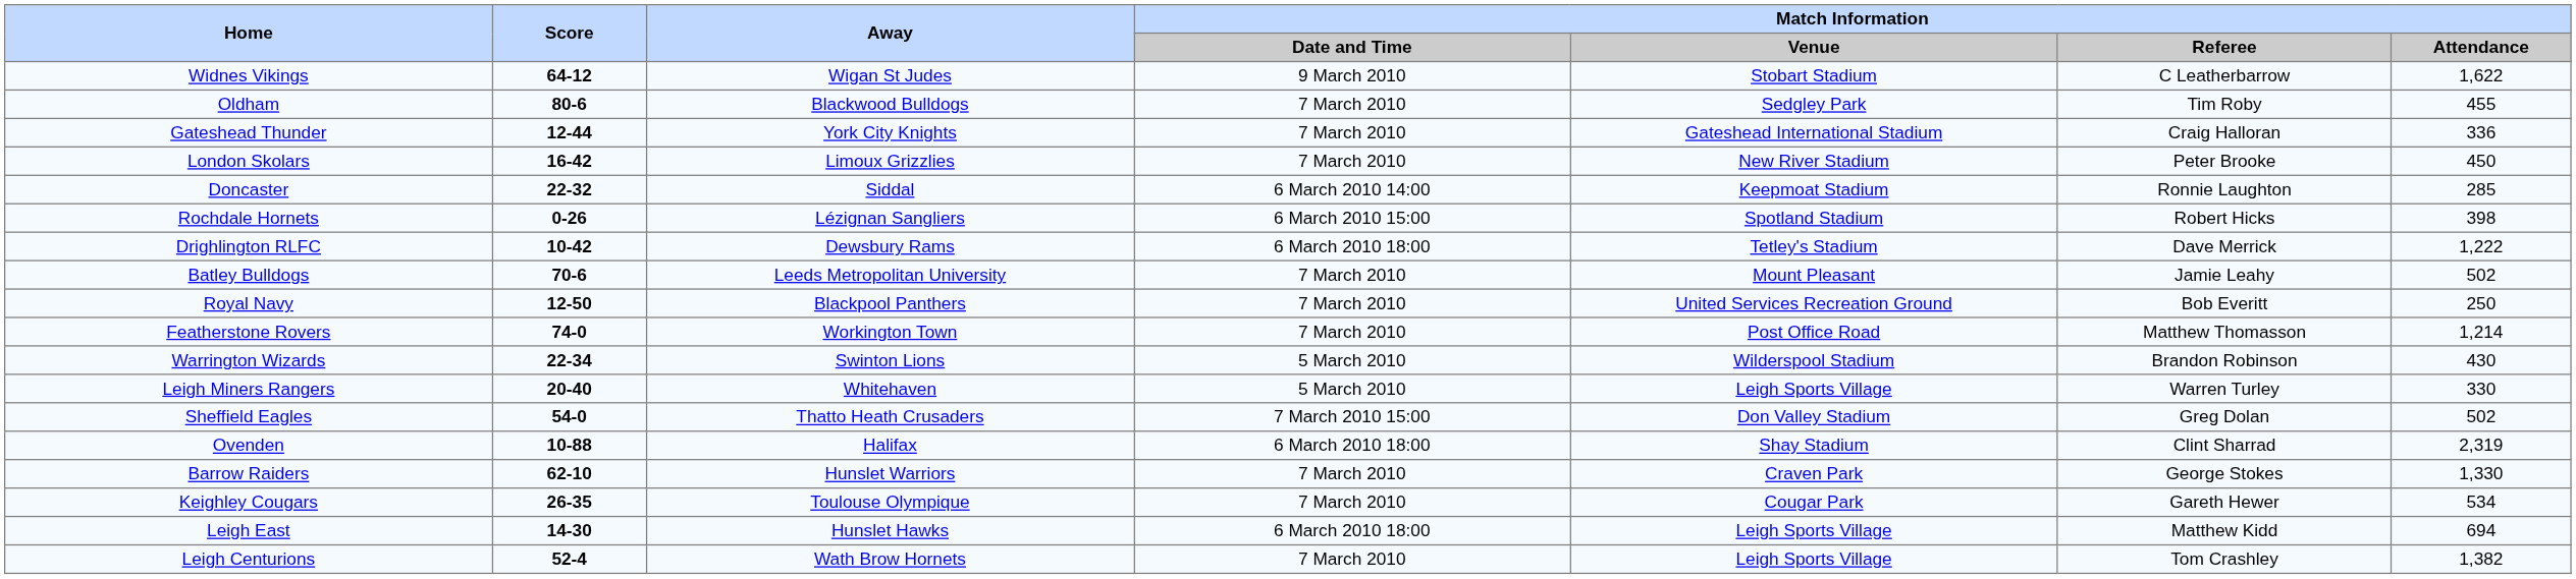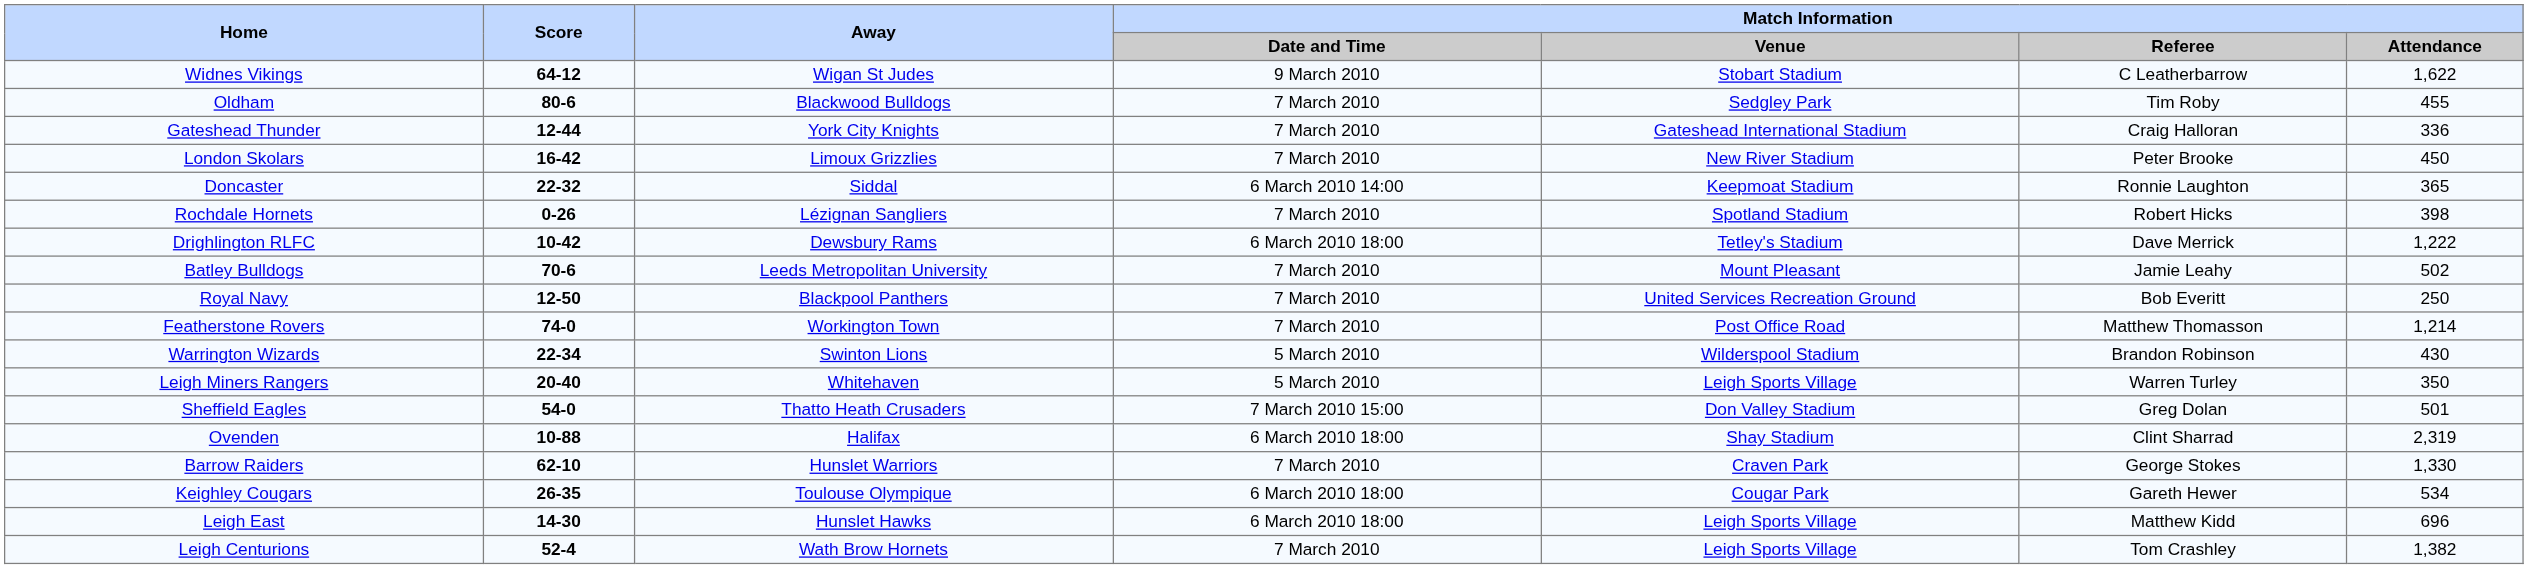 <table border=1 style="border-collapse:collapse; font-size:85%; text-align:center;" cellpadding=3 cellspacing=0 width=100%>
 <tr bgcolor=#C1D8FF>
 <th rowspan=2 width=19%>Home</th>
 <th rowspan=2 width=6%>Score</th>
 <th rowspan=2 width=19%>Away</th>
 <th colspan=6>Match Information</th>
 </tr>
 <tr bgcolor=#CCCCCC>
 <th width=17%>Date and Time</th>
 <th width=19%>Venue</th>
 <th width=13%>Referee</th>
 <th width=7%>Attendance</th>
 </tr>
 <tr bgcolor=#F5FAFF>
 <td><a href='#'>Widnes Vikings</a></td>
 <td><strong>64-12</strong></td>
 <td><a href='#'>Wigan St Judes</a></td>
 <td>9 March 2010</td>
 <td><a href='#'>Stobart Stadium</a></td>
 <td>C Leatherbarrow</td>
 <td>1,622</td>
 </tr>
 <tr bgcolor=#F5FAFF>
 <td><a href='#'>Oldham</a></td>
 <td><strong>80-6</strong></td>
 <td><a href='#'>Blackwood Bulldogs</a></td>
 <td>7 March 2010</td>
 <td><a href='#'>Sedgley Park</a></td>
 <td>Tim Roby</td>
 <td>455</td>
 </tr>
 <tr bgcolor=#F5FAFF>
 <td><a href='#'>Gateshead Thunder</a></td>
 <td><strong>12-44</strong></td>
 <td><a href='#'>York City Knights</a></td>
 <td>7 March 2010</td>
 <td><a href='#'>Gateshead International Stadium</a></td>
 <td>Craig Halloran</td>
 <td>336</td>
 </tr>
 <tr bgcolor=#F5FAFF>
 <td><a href='#'>London Skolars</a></td>
 <td><strong>16-42</strong></td>
 <td><a href='#'>Limoux Grizzlies</a></td>
 <td>7 March 2010</td>
 <td><a href='#'>New River Stadium</a></td>
 <td>Peter Brooke</td>
 <td>450</td>
 </tr>
 <tr bgcolor=#F5FAFF>
 <td><a href='#'>Doncaster</a></td>
 <td><strong>22-32</strong></td>
 <td><a href='#'>Siddal</a></td>
 <td>6 March 2010 14:00</td>
 <td><a href='#'>Keepmoat Stadium</a></td>
 <td>Ronnie Laughton</td>
-<td>285</td>
+<td>365</td>
 </tr>
 <tr bgcolor=#F5FAFF>
 <td><a href='#'>Rochdale Hornets</a></td>
 <td><strong>0-26</strong></td>
 <td><a href='#'>Lézignan Sangliers</a></td>
-<td>6 March 2010 15:00</td>
+<td>7 March 2010</td>
 <td><a href='#'>Spotland Stadium</a></td>
 <td>Robert Hicks</td>
 <td>398</td>
 </tr>
 <tr bgcolor=#F5FAFF>
 <td><a href='#'>Drighlington RLFC</a></td>
 <td><strong>10-42</strong></td>
 <td><a href='#'>Dewsbury Rams</a></td>
 <td>6 March 2010 18:00</td>
 <td><a href='#'>Tetley's Stadium</a></td>
 <td>Dave Merrick</td>
 <td>1,222</td>
 </tr>
 <tr bgcolor=#F5FAFF>
 <td><a href='#'>Batley Bulldogs</a></td>
 <td><strong>70-6</strong></td>
 <td><a href='#'>Leeds Metropolitan University</a></td>
 <td>7 March 2010</td>
 <td><a href='#'>Mount Pleasant</a></td>
 <td>Jamie Leahy</td>
 <td>502</td>
 </tr>
 <tr bgcolor=#F5FAFF>
 <td><a href='#'>Royal Navy</a></td>
 <td><strong>12-50</strong></td>
 <td><a href='#'>Blackpool Panthers</a></td>
 <td>7 March 2010</td>
 <td><a href='#'>United Services Recreation Ground</a></td>
 <td>Bob Everitt</td>
 <td>250</td>
 </tr>
 <tr bgcolor=#F5FAFF>
 <td><a href='#'>Featherstone Rovers</a></td>
 <td><strong>74-0</strong></td>
 <td><a href='#'>Workington Town</a></td>
 <td>7 March 2010</td>
 <td><a href='#'>Post Office Road</a></td>
 <td>Matthew Thomasson</td>
 <td>1,214</td>
 </tr>
 <tr bgcolor=#F5FAFF>
 <td><a href='#'>Warrington Wizards</a></td>
 <td><strong>22-34</strong></td>
 <td><a href='#'>Swinton Lions</a></td>
 <td>5 March 2010</td>
 <td><a href='#'>Wilderspool Stadium</a></td>
 <td>Brandon Robinson</td>
 <td>430</td>
 </tr>
 <tr bgcolor=#F5FAFF>
 <td><a href='#'>Leigh Miners Rangers</a></td>
 <td><strong>20-40</strong></td>
 <td><a href='#'>Whitehaven</a></td>
 <td>5 March 2010</td>
 <td><a href='#'>Leigh Sports Village</a></td>
 <td>Warren Turley</td>
-<td>330</td>
+<td>350</td>
 </tr>
 <tr bgcolor=#F5FAFF>
 <td><a href='#'>Sheffield Eagles</a></td>
 <td><strong>54-0</strong></td>
 <td><a href='#'>Thatto Heath Crusaders</a></td>
 <td>7 March 2010 15:00</td>
 <td><a href='#'>Don Valley Stadium</a></td>
 <td>Greg Dolan</td>
-<td>502</td>
+<td>501</td>
 </tr>
 <tr bgcolor=#F5FAFF>
 <td><a href='#'>Ovenden</a></td>
 <td><strong>10-88</strong></td>
 <td><a href='#'>Halifax</a></td>
 <td>6 March 2010 18:00</td>
 <td><a href='#'>Shay Stadium</a></td>
 <td>Clint Sharrad</td>
 <td>2,319</td>
 </tr>
 <tr bgcolor=#F5FAFF>
 <td><a href='#'>Barrow Raiders</a></td>
 <td><strong>62-10</strong></td>
 <td><a href='#'>Hunslet Warriors</a></td>
 <td>7 March 2010</td>
 <td><a href='#'>Craven Park</a></td>
 <td>George Stokes</td>
 <td>1,330</td>
 </tr>
 <tr bgcolor=#F5FAFF>
 <td><a href='#'>Keighley Cougars</a></td>
 <td><strong>26-35</strong></td>
 <td><a href='#'>Toulouse Olympique</a></td>
-<td>7 March 2010</td>
+<td>6 March 2010 18:00</td>
 <td><a href='#'>Cougar Park</a></td>
 <td>Gareth Hewer</td>
 <td>534</td>
 </tr>
 <tr bgcolor=#F5FAFF>
 <td><a href='#'>Leigh East</a></td>
 <td><strong>14-30</strong></td>
 <td><a href='#'>Hunslet Hawks</a></td>
 <td>6 March 2010 18:00</td>
 <td><a href='#'>Leigh Sports Village</a></td>
 <td>Matthew Kidd</td>
-<td>694</td>
+<td>696</td>
 </tr>
 <tr bgcolor=#F5FAFF>
 <td><a href='#'>Leigh Centurions</a></td>
 <td><strong>52-4</strong></td>
 <td><a href='#'>Wath Brow Hornets</a></td>
 <td>7 March 2010</td>
 <td><a href='#'>Leigh Sports Village</a></td>
 <td>Tom Crashley</td>
 <td>1,382</td>
 </tr>
 </table>
